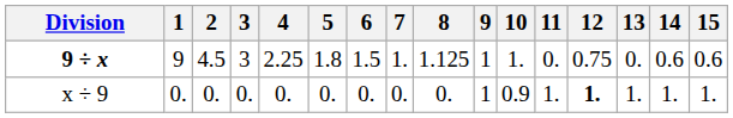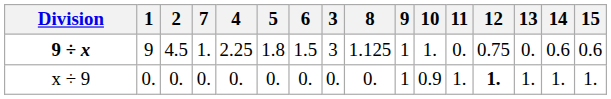 <table class="wikitable" style="text-align: center; background: white">
 <tr>
 <th style="width:105px;"><a href='#'>Division</a></th>
 <th>1</th>
 <th>2</th>
-<th>3</th>
+<th>7</th>
 <th>4</th>
 <th>5</th>
 <th>6</th>
-<th>7</th>
+<th>3</th>
 <th>8</th>
 <th>9</th>
 <th>10</th>
 <th>11</th>
 <th>12</th>
 <th>13</th>
 <th>14</th>
 <th>15</th>
 </tr>
 <tr>
 <td><strong>9 ÷ <em>x<strong><em></td>
 <td></strong>9<strong></td>
 <td>4.5</td>
-<td>3</td>
+<td>1.</td>
 <td>2.25</td>
 <td>1.8</td>
 <td>1.5</td>
-<td>1.</td>
+<td>3</td>
 <td>1.125</td>
 <td>1</td>
 <td>1.</td>
 <td>0.</td>
 <td>0.75</td>
 <td>0.</td>
 <td>0.6</td>
 <td>0.6</td>
 </tr>
 <tr>
 <td></em></strong>x</em> ÷ 9</strong></td>
 <td>0.</td>
 <td>0.</td>
 <td>0.</td>
 <td>0.</td>
 <td>0.</td>
 <td>0.</td>
 <td>0.</td>
 <td>0.</td>
 <td>1</td>
 <td>0.9</td>
 <td>1.</td>
 <td><strong>1.</strong></td>
 <td>1.</td>
 <td>1.</td>
 <td>1.</td>
 </tr>
 </table>
